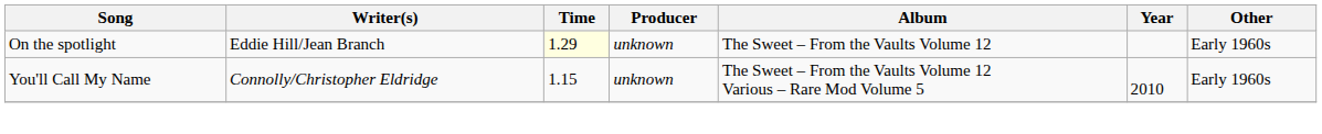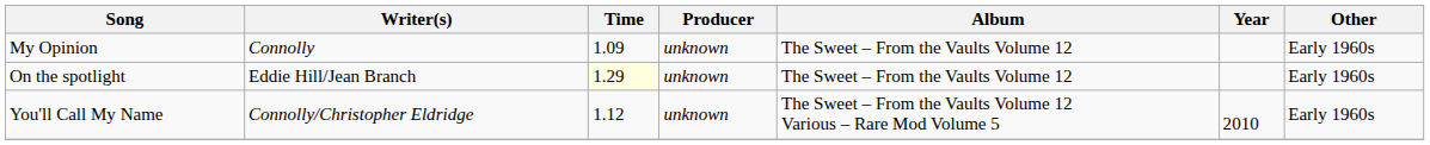 <table class="wikitable sortable" style="margin:0.5em auto; clear: both; text-align: left; width:100%">
 <tr>
 <th>Song</th>
 <th>Writer(s)</th>
 <th>Time</th>
 <th>Producer</th>
 <th>Album</th>
 <th>Year</th>
 <th>Other</th>
+</tr>
+<tr>
+<td>My Opinion</td>
+<td><em>Connolly</em></td>
+<td>1.09</td>
+<td><em>unknown</em></td>
+<td>The Sweet – From the Vaults Volume 12</td>
+<td></td>
+<td>Early 1960s</td>
 </tr>
 <tr>
 <td>On the spotlight</td>
 <td>Eddie Hill/Jean Branch</td>
 <td style="background: lightyellow;">1.29</td>
 <td><em>unknown</em></td>
 <td>The Sweet – From the Vaults Volume 12</td>
 <td></td>
 <td>Early 1960s</td>
 </tr>
 <tr>
 <td>You'll Call My Name</td>
 <td><em>Connolly/Christopher Eldridge</em></td>
-<td>1.15</td>
+<td>1.12</td>
 <td><em>unknown</em></td>
 <td>The Sweet – From the Vaults Volume 12 <br> Various – Rare Mod Volume 5</td>
 <td><br>2010</td>
 <td>Early 1960s</td>
 </tr>
 <tr>
 </tr>
 </table>
